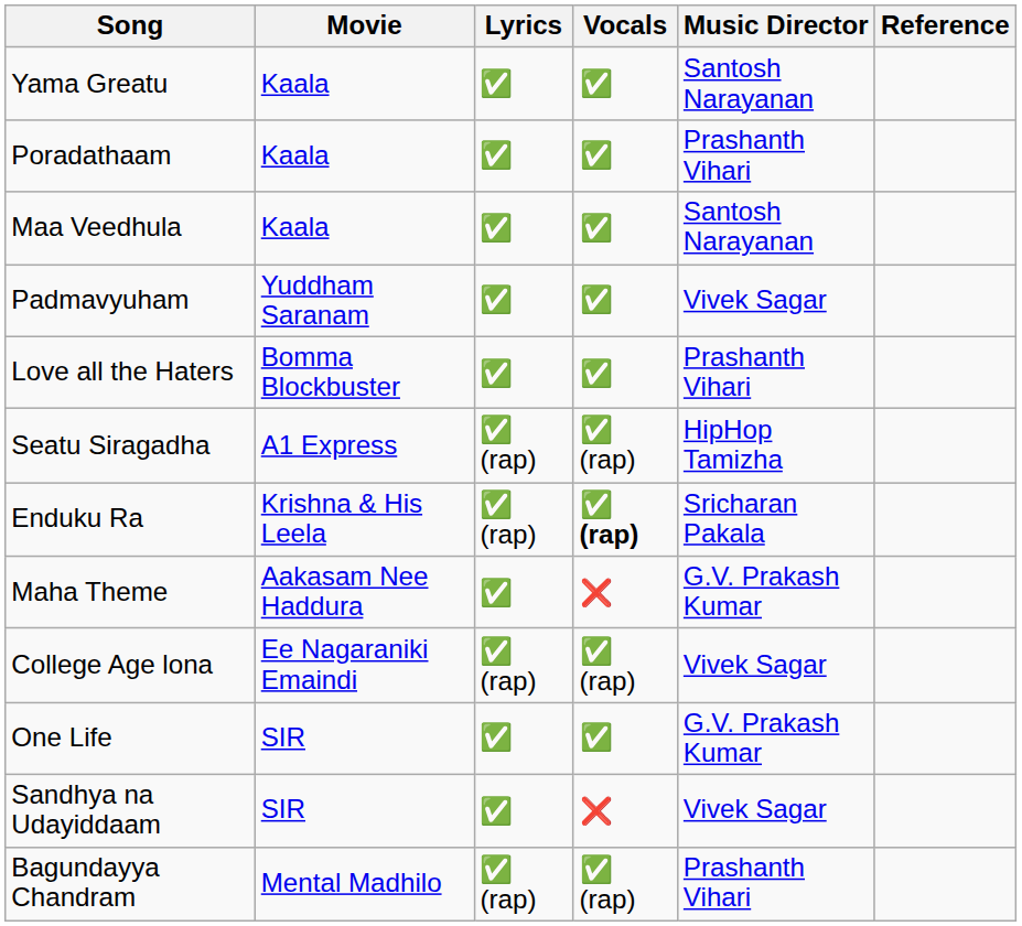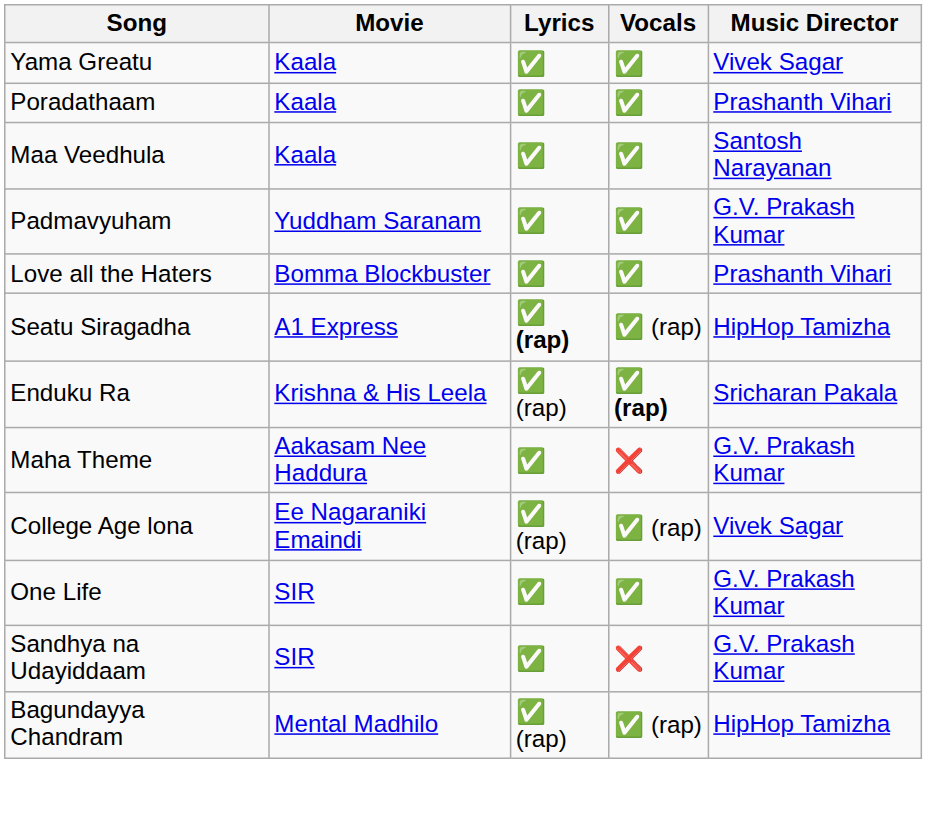 <table class="wikitable">
 <tr>
 <th>Song</th>
 <th>Movie</th>
 <th>Lyrics</th>
 <th>Vocals</th>
 <th>Music Director</th>
-<th>Reference</th>
 </tr>
 <tr>
 <td>Yama Greatu</td>
 <td><a href='#'>Kaala</a></td>
 <td>✅</td>
 <td>✅</td>
-<td><a href='#'>Santosh Narayanan</a></td>
-<td></td>
+<td><a href='#'>Vivek Sagar</a></td>
 </tr>
 <tr>
 <td>Poradathaam</td>
 <td><a href='#'>Kaala</a></td>
 <td>✅</td>
 <td>✅</td>
 <td><a href='#'>Prashanth Vihari</a></td>
-<td></td>
 </tr>
 <tr>
 <td>Maa Veedhula</td>
 <td><a href='#'>Kaala</a></td>
 <td>✅</td>
 <td>✅</td>
 <td><a href='#'>Santosh Narayanan</a></td>
-<td></td>
 </tr>
 <tr>
 <td>Padmavyuham</td>
 <td><a href='#'>Yuddham Saranam</a></td>
 <td>✅</td>
 <td>✅</td>
-<td><a href='#'>Vivek Sagar</a></td>
-<td></td>
+<td><a href='#'>G.V. Prakash Kumar</a></td>
 </tr>
 <tr>
 <td>Love all the Haters</td>
 <td><a href='#'>Bomma Blockbuster</a></td>
 <td>✅</td>
 <td>✅</td>
 <td><a href='#'>Prashanth Vihari</a></td>
-<td></td>
 </tr>
 <tr>
 <td>Seatu Siragadha</td>
 <td><a href='#'>A1 Express</a></td>
-<td>✅ (rap)</td>
+<td><strong>✅ (rap)</strong></td>
 <td>✅ (rap)</td>
 <td><a href='#'>HipHop Tamizha</a></td>
-<td></td>
 </tr>
 <tr>
 <td>Enduku Ra</td>
 <td><a href='#'>Krishna & His Leela</a></td>
 <td>✅ (rap)</td>
 <td><strong>✅ (rap)</strong></td>
 <td><a href='#'>Sricharan Pakala</a></td>
-<td></td>
 </tr>
 <tr>
 <td>Maha Theme</td>
 <td><a href='#'>Aakasam Nee Haddura</a></td>
 <td>✅</td>
 <td>❌</td>
 <td><a href='#'>G.V. Prakash Kumar</a></td>
-<td></td>
 </tr>
 <tr>
 <td>College Age lona</td>
 <td><a href='#'>Ee Nagaraniki Emaindi</a></td>
 <td>✅ (rap)</td>
 <td>✅ (rap)</td>
 <td><a href='#'>Vivek Sagar</a></td>
-<td></td>
 </tr>
 <tr>
 <td>One Life</td>
 <td><a href='#'>SIR</a></td>
 <td>✅</td>
 <td>✅</td>
 <td><a href='#'>G.V. Prakash Kumar</a></td>
-<td></td>
 </tr>
 <tr>
 <td>Sandhya na Udayiddaam</td>
 <td><a href='#'>SIR</a></td>
 <td>✅</td>
 <td>❌</td>
-<td><a href='#'>Vivek Sagar</a></td>
-<td></td>
+<td><a href='#'>G.V. Prakash Kumar</a></td>
 </tr>
 <tr>
 <td>Bagundayya Chandram</td>
 <td><a href='#'>Mental Madhilo</a></td>
 <td>✅ (rap)</td>
 <td>✅ (rap)</td>
-<td><a href='#'>Prashanth Vihari</a></td>
-<td></td>
+<td><a href='#'>HipHop Tamizha</a></td>
 </tr>
 </table>
